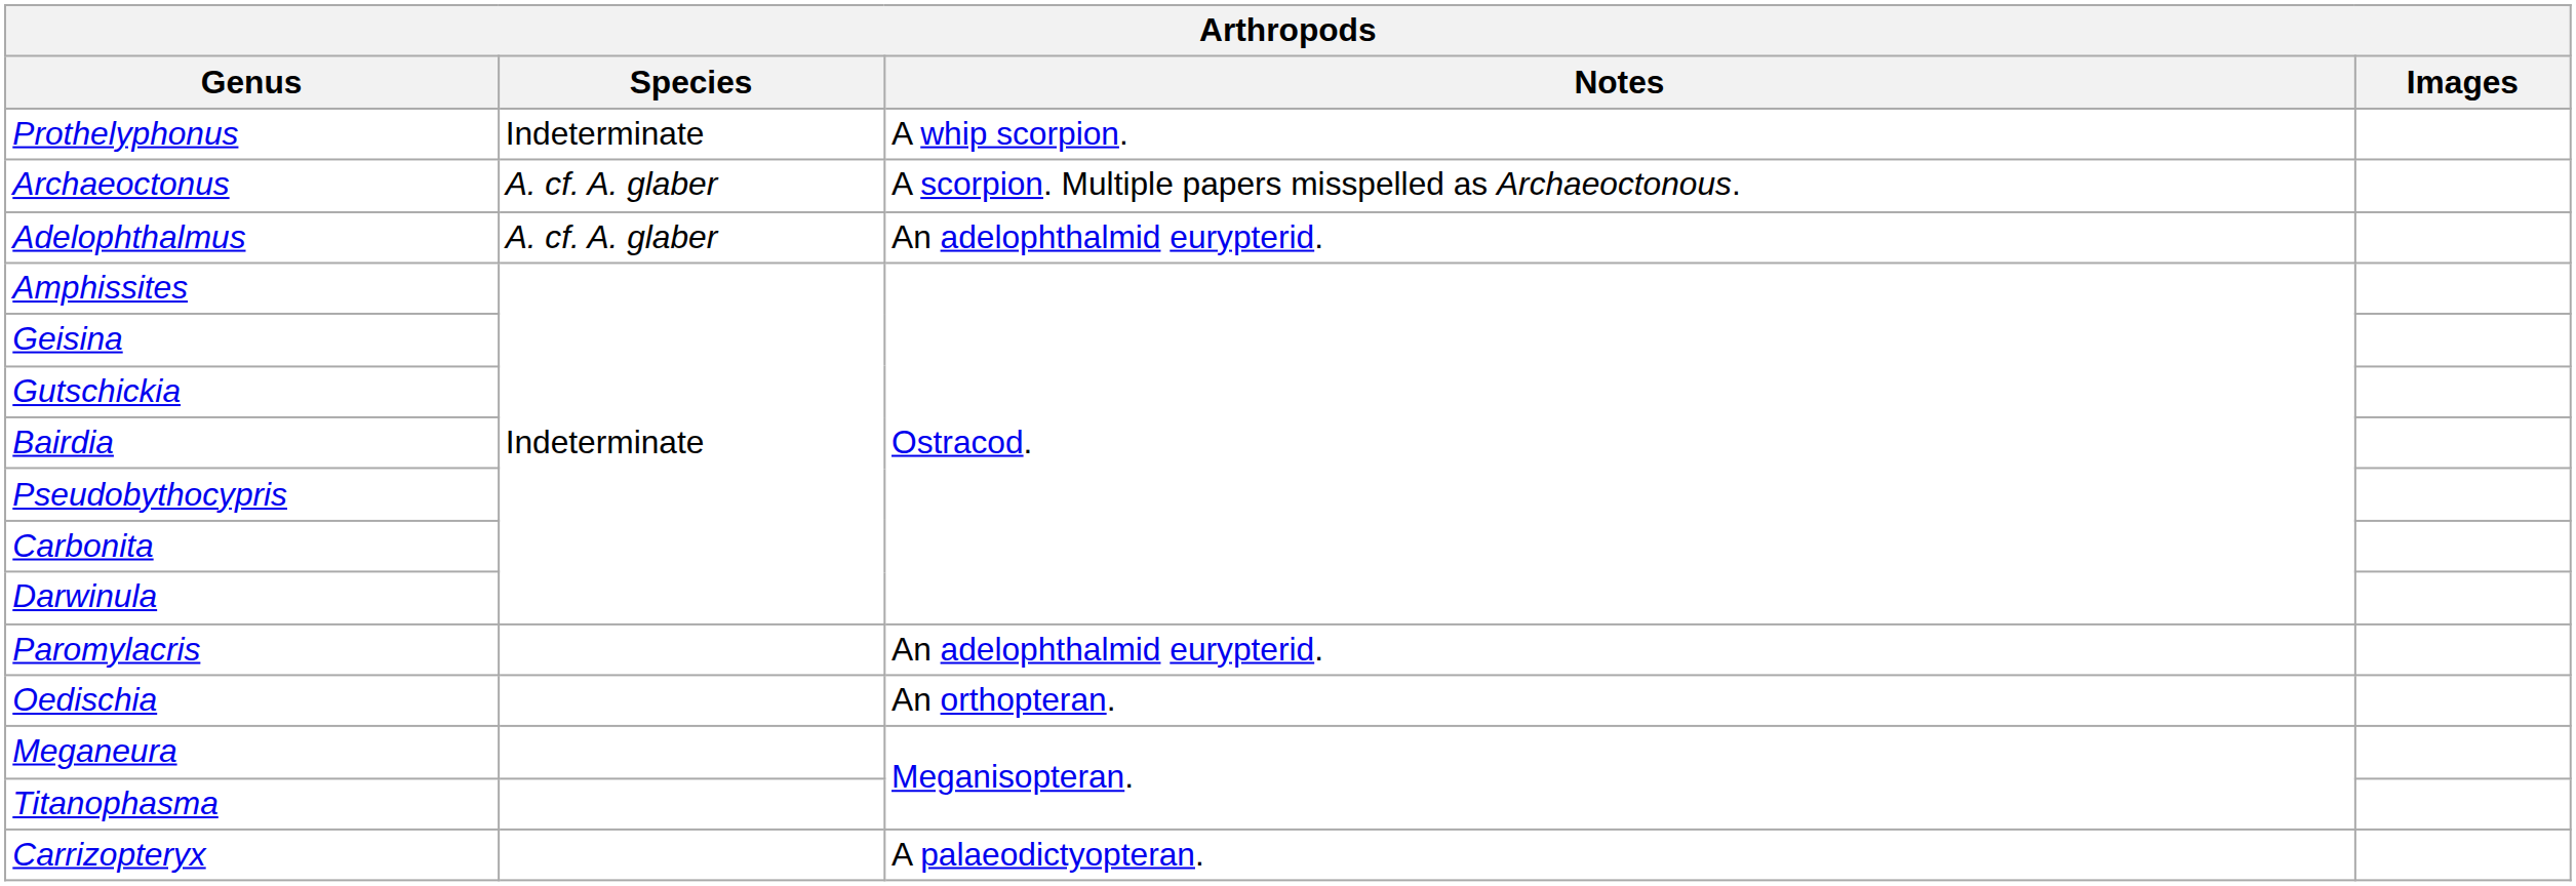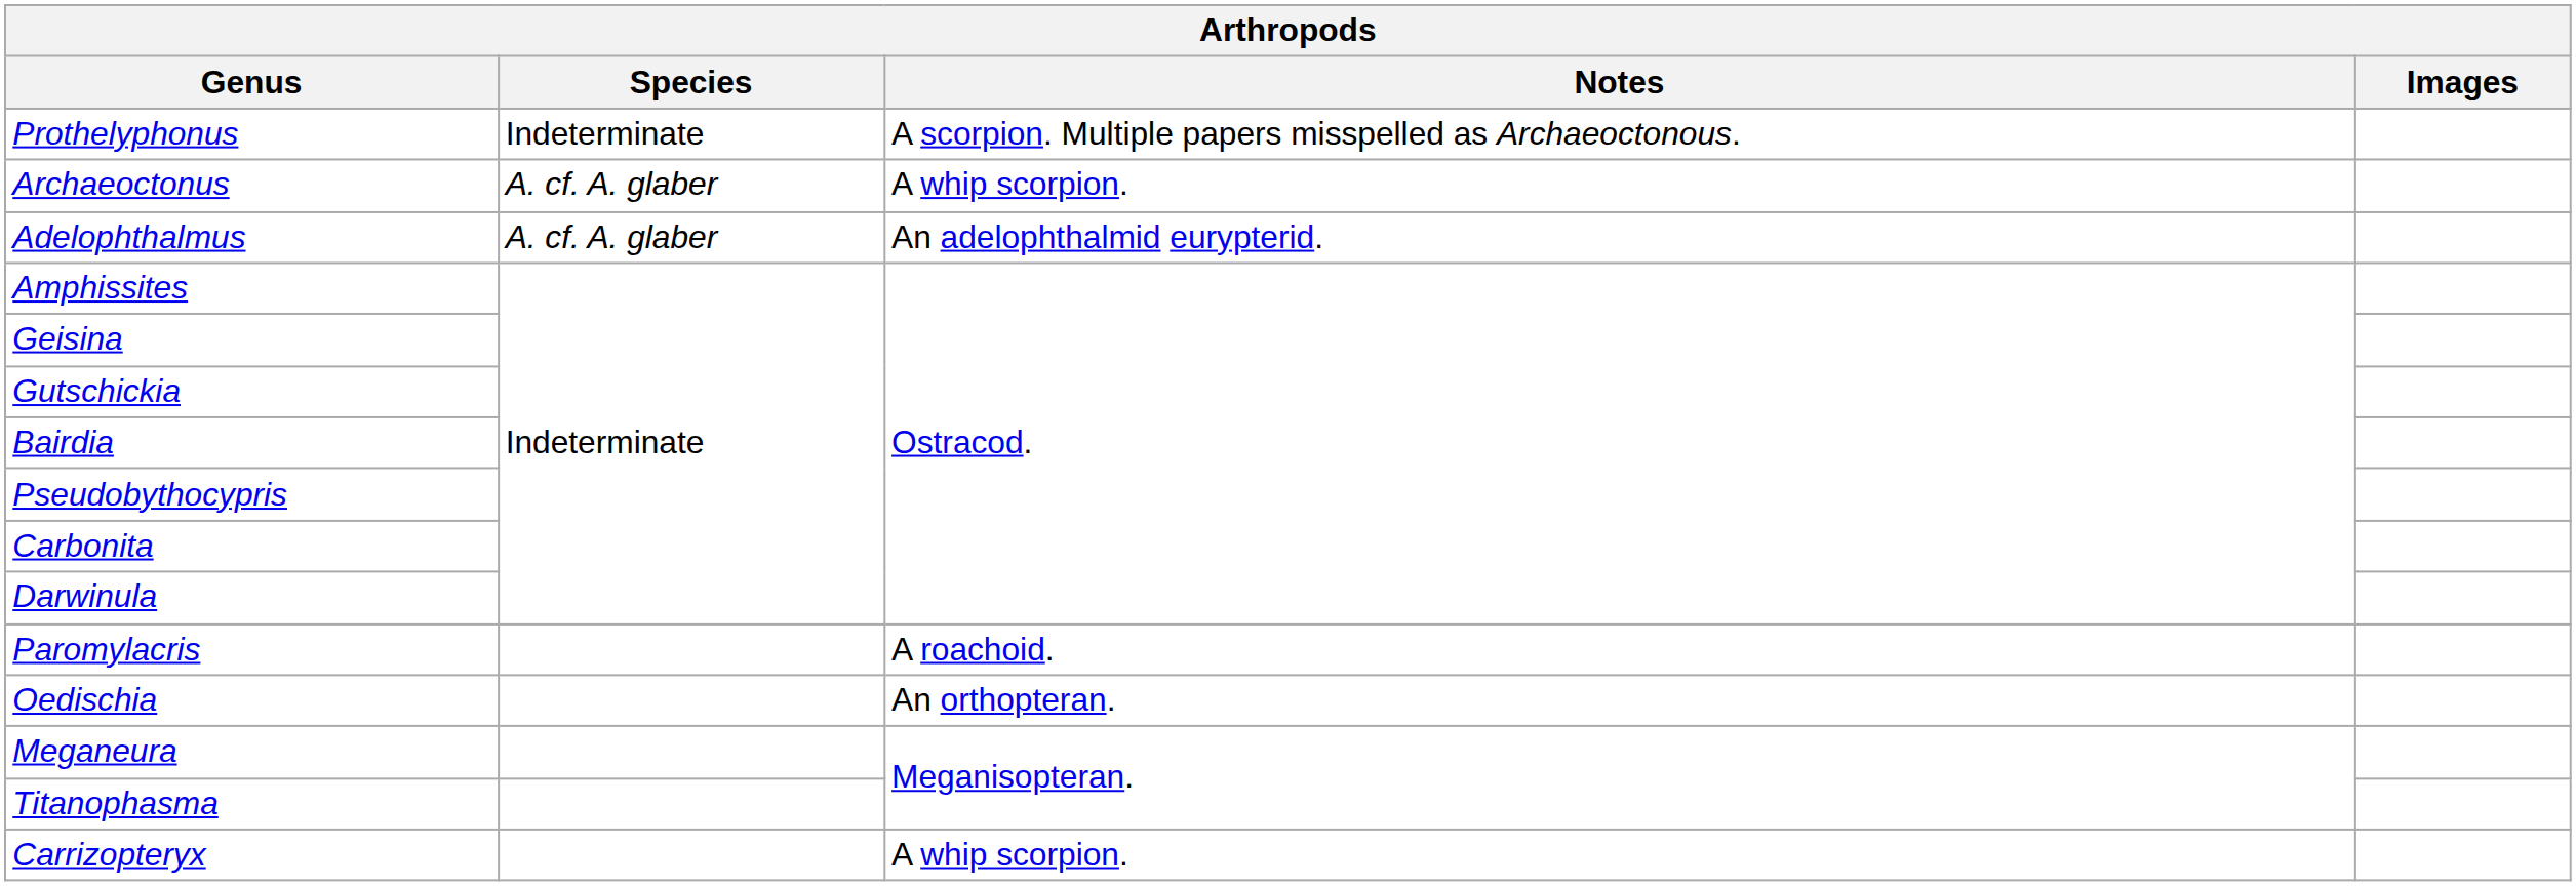 <table class="wikitable sortable" style="background:white; width:100%;">
 <tr>
 <th colspan="4" align="center">Arthropods</th>
 </tr>
 <tr>
 <th>Genus</th>
 <th>Species</th>
 <th>Notes</th>
 <th>Images</th>
 </tr>
 <tr>
 <td><em><a href='#'>Prothelyphonus</a></em></td>
 <td>Indeterminate</td>
-<td>A <a href='#'>whip scorpion</a>.</td>
+<td>A <a href='#'>scorpion</a>. Multiple papers misspelled as <em>Archaeoctonous</em>.</td>
 <td></td>
 </tr>
 <tr>
 <td><em><a href='#'>Archaeoctonus</a></em></td>
 <td><em>A. cf. A. glaber</em></td>
-<td>A <a href='#'>scorpion</a>. Multiple papers misspelled as <em>Archaeoctonous</em>.</td>
+<td>A <a href='#'>whip scorpion</a>.</td>
 <td></td>
 </tr>
 <tr>
 <td><em><a href='#'>Adelophthalmus</a></em></td>
 <td><em>A. cf. A. glaber</em></td>
 <td>An <a href='#'>adelophthalmid</a> <a href='#'>eurypterid</a>.</td>
 <td></td>
 </tr>
 <tr>
 <td><em><a href='#'>Amphissites</a></em></td>
 <td rowspan="7">Indeterminate</td>
 <td rowspan="7"><a href='#'>Ostracod</a>.</td>
 <td></td>
 </tr>
 <tr>
 <td><em><a href='#'>Geisina</a></em></td>
 <td></td>
 </tr>
 <tr>
 <td><em><a href='#'>Gutschickia</a></em></td>
 <td></td>
 </tr>
 <tr>
 <td><em><a href='#'>Bairdia</a></em></td>
 <td></td>
 </tr>
 <tr>
 <td><em><a href='#'>Pseudobythocypris</a></em></td>
 <td></td>
 </tr>
 <tr>
 <td><em><a href='#'>Carbonita</a></em></td>
 <td></td>
 </tr>
 <tr>
 <td><em><a href='#'>Darwinula</a></em></td>
 <td></td>
 </tr>
 <tr>
 <td><em><a href='#'>Paromylacris</a></em></td>
 <td></td>
-<td>An <a href='#'>adelophthalmid</a> <a href='#'>eurypterid</a>.</td>
+<td>A <a href='#'>roachoid</a>.</td>
 <td></td>
 </tr>
 <tr>
 <td><em><a href='#'>Oedischia</a></em></td>
 <td></td>
 <td>An <a href='#'>orthopteran</a>.</td>
 <td></td>
 </tr>
 <tr>
 <td><em><a href='#'>Meganeura</a></em></td>
 <td></td>
 <td rowspan="2"><a href='#'>Meganisopteran</a>.</td>
 <td></td>
 </tr>
 <tr>
 <td><em><a href='#'>Titanophasma</a></em></td>
 <td></td>
 <td></td>
 </tr>
 <tr>
 <td><em><a href='#'>Carrizopteryx</a></em></td>
 <td></td>
-<td>A <a href='#'>palaeodictyopteran</a>.</td>
+<td>A <a href='#'>whip scorpion</a>.</td>
 </tr>
 </table>
